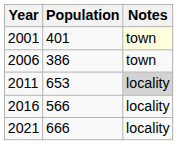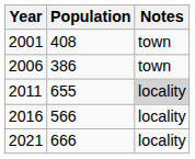 <table class="wikitable">
 <tr>
 <th>Year</th>
 <th>Population</th>
 <th>Notes</th>
 </tr>
 <tr>
 <td>2001</td>
-<td>401</td>
-<td style="background: lightyellow;">town</td>
+<td>408</td>
+<td>town</td>
 </tr>
 <tr>
 <td>2006</td>
 <td>386</td>
 <td>town</td>
 </tr>
 <tr>
 <td>2011</td>
-<td>653</td>
+<td>655</td>
 <td style="background: lightgrey;">locality</td>
 </tr>
 <tr>
 <td>2016</td>
 <td>566</td>
 <td>locality</td>
 </tr>
 <tr>
 <td>2021</td>
 <td>666</td>
 <td>locality</td>
 </tr>
 </table>
